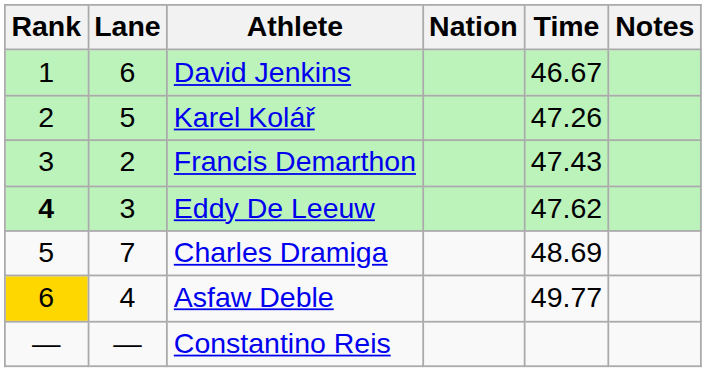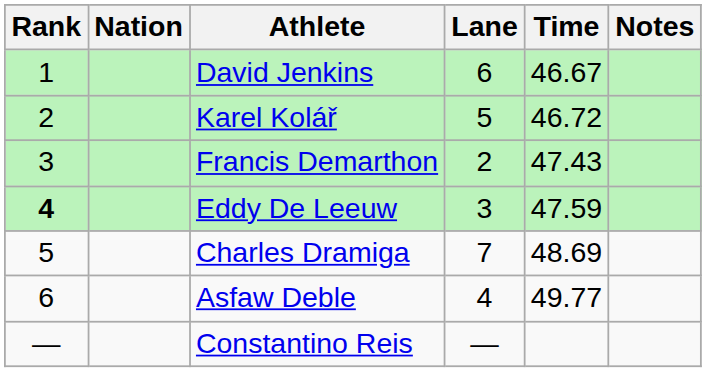 <table class="wikitable sortable" style="text-align:center">
 <tr>
 <th>Rank</th>
+<th>Nation</th>
+<th>Athlete</th>
 <th>Lane</th>
-<th>Athlete</th>
-<th>Nation</th>
 <th>Time</th>
 <th>Notes</th>
 </tr>
 <tr style="background:#bbf3bb;">
 <td>1</td>
+<td align=left></td>
+<td align=left><a href='#'>David Jenkins</a></td>
 <td>6</td>
-<td align=left><a href='#'>David Jenkins</a></td>
-<td align=left></td>
 <td>46.67</td>
 <td></td>
 </tr>
 <tr style="background:#bbf3bb;">
 <td>2</td>
+<td align=left></td>
+<td align=left><a href='#'>Karel Kolář</a></td>
 <td>5</td>
-<td align=left><a href='#'>Karel Kolář</a></td>
-<td align=left></td>
-<td>47.26</td>
+<td>46.72</td>
 <td></td>
 </tr>
 <tr style="background:#bbf3bb;">
 <td>3</td>
+<td align=left></td>
+<td align=left><a href='#'>Francis Demarthon</a></td>
 <td>2</td>
-<td align=left><a href='#'>Francis Demarthon</a></td>
-<td align=left></td>
 <td>47.43</td>
 <td></td>
 </tr>
 <tr style="background:#bbf3bb;">
 <td><strong>4</strong></td>
+<td align=left></td>
+<td align=left><a href='#'>Eddy De Leeuw</a></td>
 <td>3</td>
-<td align=left><a href='#'>Eddy De Leeuw</a></td>
-<td align=left></td>
-<td>47.62</td>
+<td>47.59</td>
 <td></td>
 </tr>
 <tr>
 <td>5</td>
+<td align=left></td>
+<td align=left><a href='#'>Charles Dramiga</a></td>
 <td>7</td>
-<td align=left><a href='#'>Charles Dramiga</a></td>
-<td align=left></td>
 <td>48.69</td>
 <td></td>
 </tr>
 <tr>
-<td style="background: gold;">6</td>
+<td>6</td>
+<td align=left></td>
+<td align=left><a href='#'>Asfaw Deble</a></td>
 <td>4</td>
-<td align=left><a href='#'>Asfaw Deble</a></td>
-<td align=left></td>
 <td>49.77</td>
 <td></td>
 </tr>
 <tr>
 <td data-sort-value=7>—</td>
+<td align=left></td>
+<td align=left><a href='#'>Constantino Reis</a></td>
 <td>—</td>
-<td align=left><a href='#'>Constantino Reis</a></td>
-<td align=left></td>
 <td></td>
 <td></td>
 </tr>
 </table>
